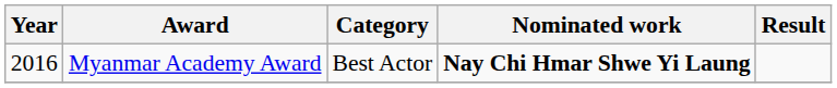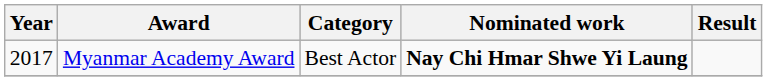 <table class="wikitable" style="font-size: 95%">
 <tr>
 <th>Year</th>
 <th>Award</th>
 <th>Category</th>
 <th>Nominated work</th>
 <th>Result</th>
 </tr>
 <tr>
-<td>2016</td>
+<td>2017</td>
 <td><a href='#'>Myanmar Academy Award</a></td>
 <td>Best Actor</td>
 <td><strong>Nay Chi Hmar Shwe Yi Laung</strong></td>
 <td></td>
 </tr>
 <tr>
 </tr>
 </table>
